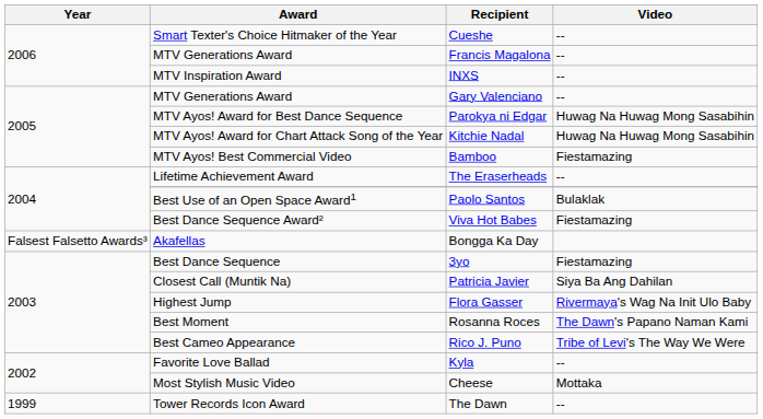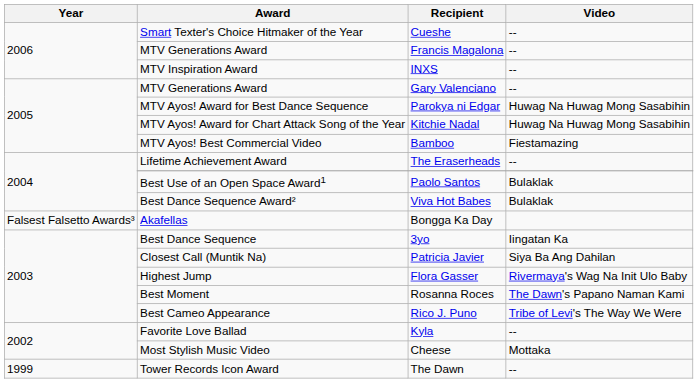 <table class="wikitable">
 <tr>
 <th>Year</th>
 <th>Award</th>
 <th>Recipient</th>
 <th>Video</th>
 </tr>
 <tr>
 <td rowspan=3>2006</td>
 <td><a href='#'>Smart</a> Texter's Choice Hitmaker of the Year</td>
 <td><a href='#'>Cueshe</a></td>
 <td>--</td>
 </tr>
 <tr>
 <td>MTV Generations Award</td>
 <td><a href='#'>Francis Magalona</a></td>
 <td>--</td>
 </tr>
 <tr>
 <td>MTV Inspiration Award</td>
 <td><a href='#'>INXS</a></td>
 <td>--</td>
 </tr>
 <tr>
 <td rowspan=4>2005</td>
 <td>MTV Generations Award</td>
 <td><a href='#'>Gary Valenciano</a></td>
 <td>--</td>
 </tr>
 <tr>
 <td>MTV Ayos! Award for Best Dance Sequence</td>
 <td><a href='#'>Parokya ni Edgar</a></td>
 <td>Huwag Na Huwag Mong Sasabihin</td>
 </tr>
 <tr>
 <td>MTV Ayos! Award for Chart Attack Song of the Year</td>
 <td><a href='#'>Kitchie Nadal</a></td>
 <td>Huwag Na Huwag Mong Sasabihin</td>
 </tr>
 <tr>
 <td>MTV Ayos! Best Commercial Video</td>
 <td><a href='#'>Bamboo</a></td>
 <td>Fiestamazing</td>
 </tr>
 <tr>
 <td rowspan=4>2004</td>
 <td>Lifetime Achievement Award</td>
 <td><a href='#'>The Eraserheads</a></td>
 <td>--</td>
 </tr>
 <tr>
 </tr>
 <tr ->
 <td>Best Use of an Open Space Award<sup>1</sup></td>
 <td><a href='#'>Paolo Santos</a></td>
 <td>Bulaklak</td>
 </tr>
 <tr>
 <td>Best Dance Sequence Award²</td>
 <td><a href='#'>Viva Hot Babes</a></td>
-<td>Fiestamazing</td>
+<td>Bulaklak</td>
 </tr>
 <tr>
 <td>Falsest Falsetto Awards³</td>
 <td><a href='#'>Akafellas</a></td>
 <td>Bongga Ka Day</td>
 </tr>
 <tr>
 <td rowspan=5>2003</td>
 <td>Best Dance Sequence</td>
 <td><a href='#'>3yo</a></td>
-<td>Fiestamazing</td>
+<td>Iingatan Ka</td>
 </tr>
 <tr>
 <td>Closest Call (Muntik Na)</td>
 <td><a href='#'>Patricia Javier</a></td>
 <td>Siya Ba Ang Dahilan</td>
 </tr>
 <tr>
 <td>Highest Jump</td>
 <td><a href='#'>Flora Gasser</a></td>
 <td><a href='#'>Rivermaya</a>'s Wag Na Init Ulo Baby</td>
 </tr>
 <tr>
 <td>Best Moment</td>
 <td>Rosanna Roces</td>
 <td><a href='#'>The Dawn</a>'s Papano Naman Kami</td>
 </tr>
 <tr>
 <td>Best Cameo Appearance</td>
 <td><a href='#'>Rico J. Puno</a></td>
 <td><a href='#'>Tribe of Levi</a>'s The Way We Were</td>
 </tr>
 <tr>
 <td rowspan=2>2002</td>
 <td>Favorite Love Ballad</td>
 <td><a href='#'>Kyla</a></td>
 <td>--</td>
 </tr>
 <tr>
 <td>Most Stylish Music Video</td>
 <td>Cheese</td>
 <td>Mottaka</td>
 </tr>
 <tr>
 <td>1999</td>
 <td>Tower Records Icon Award</td>
 <td>The Dawn</td>
 <td>--</td>
 </tr>
 </table>
